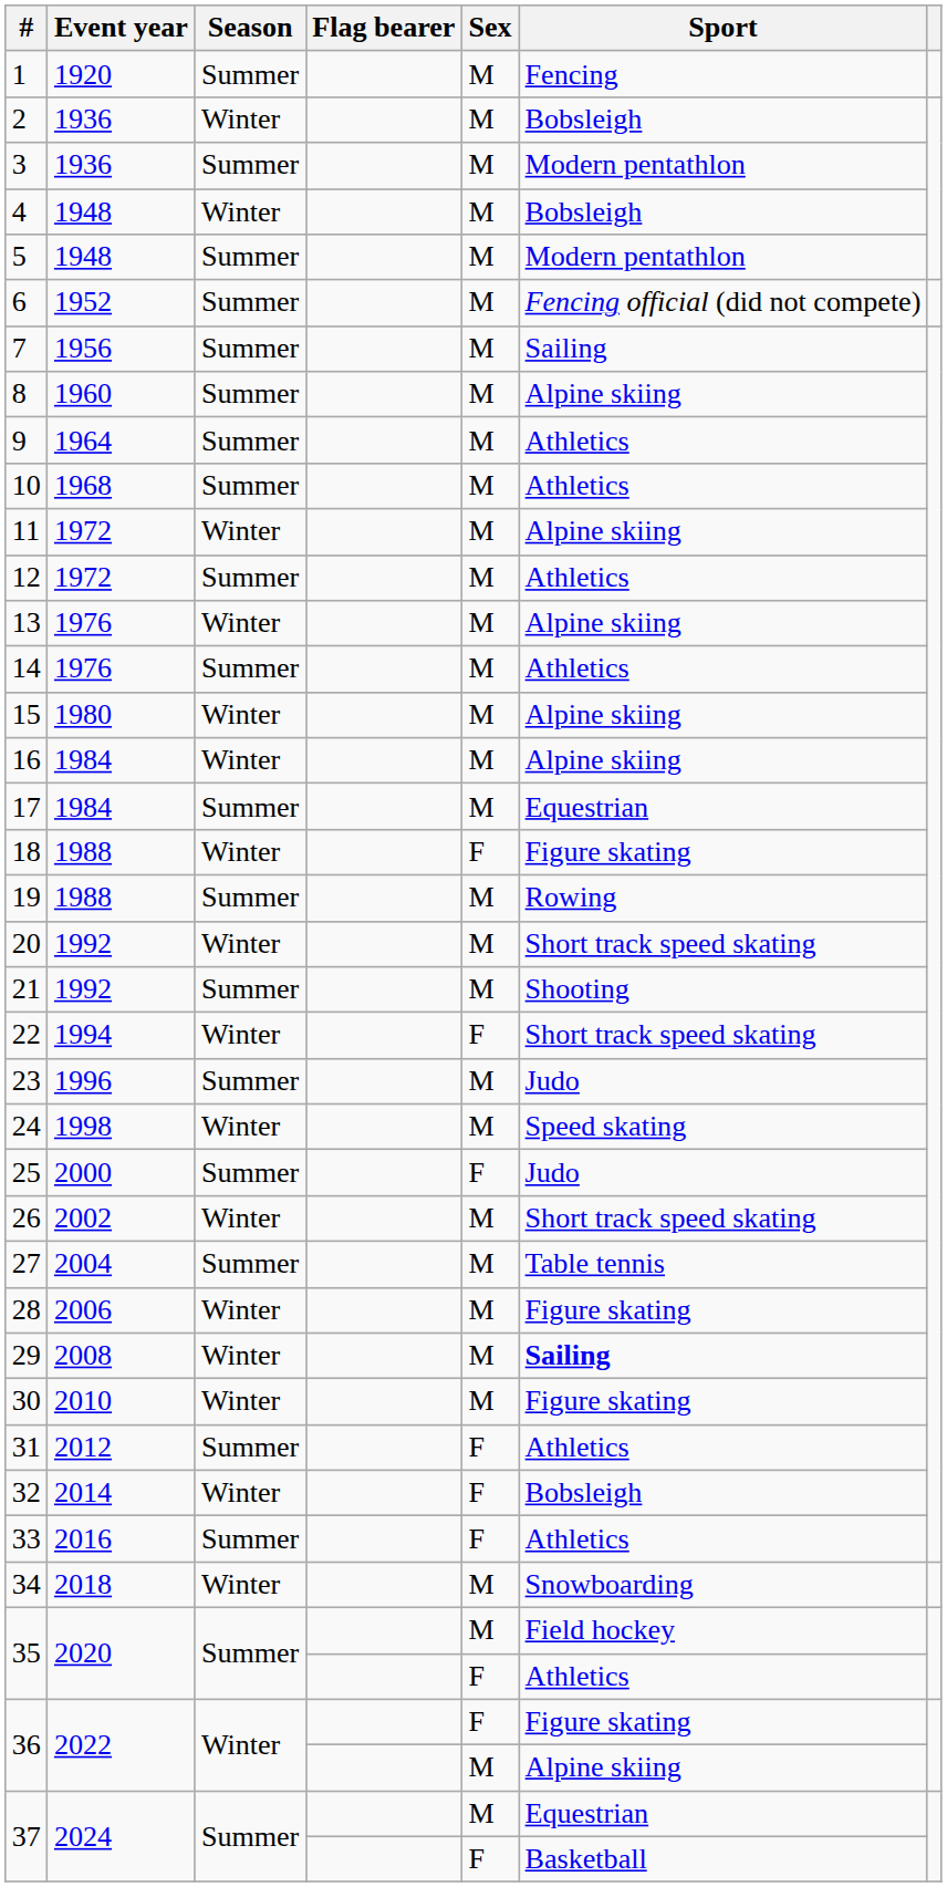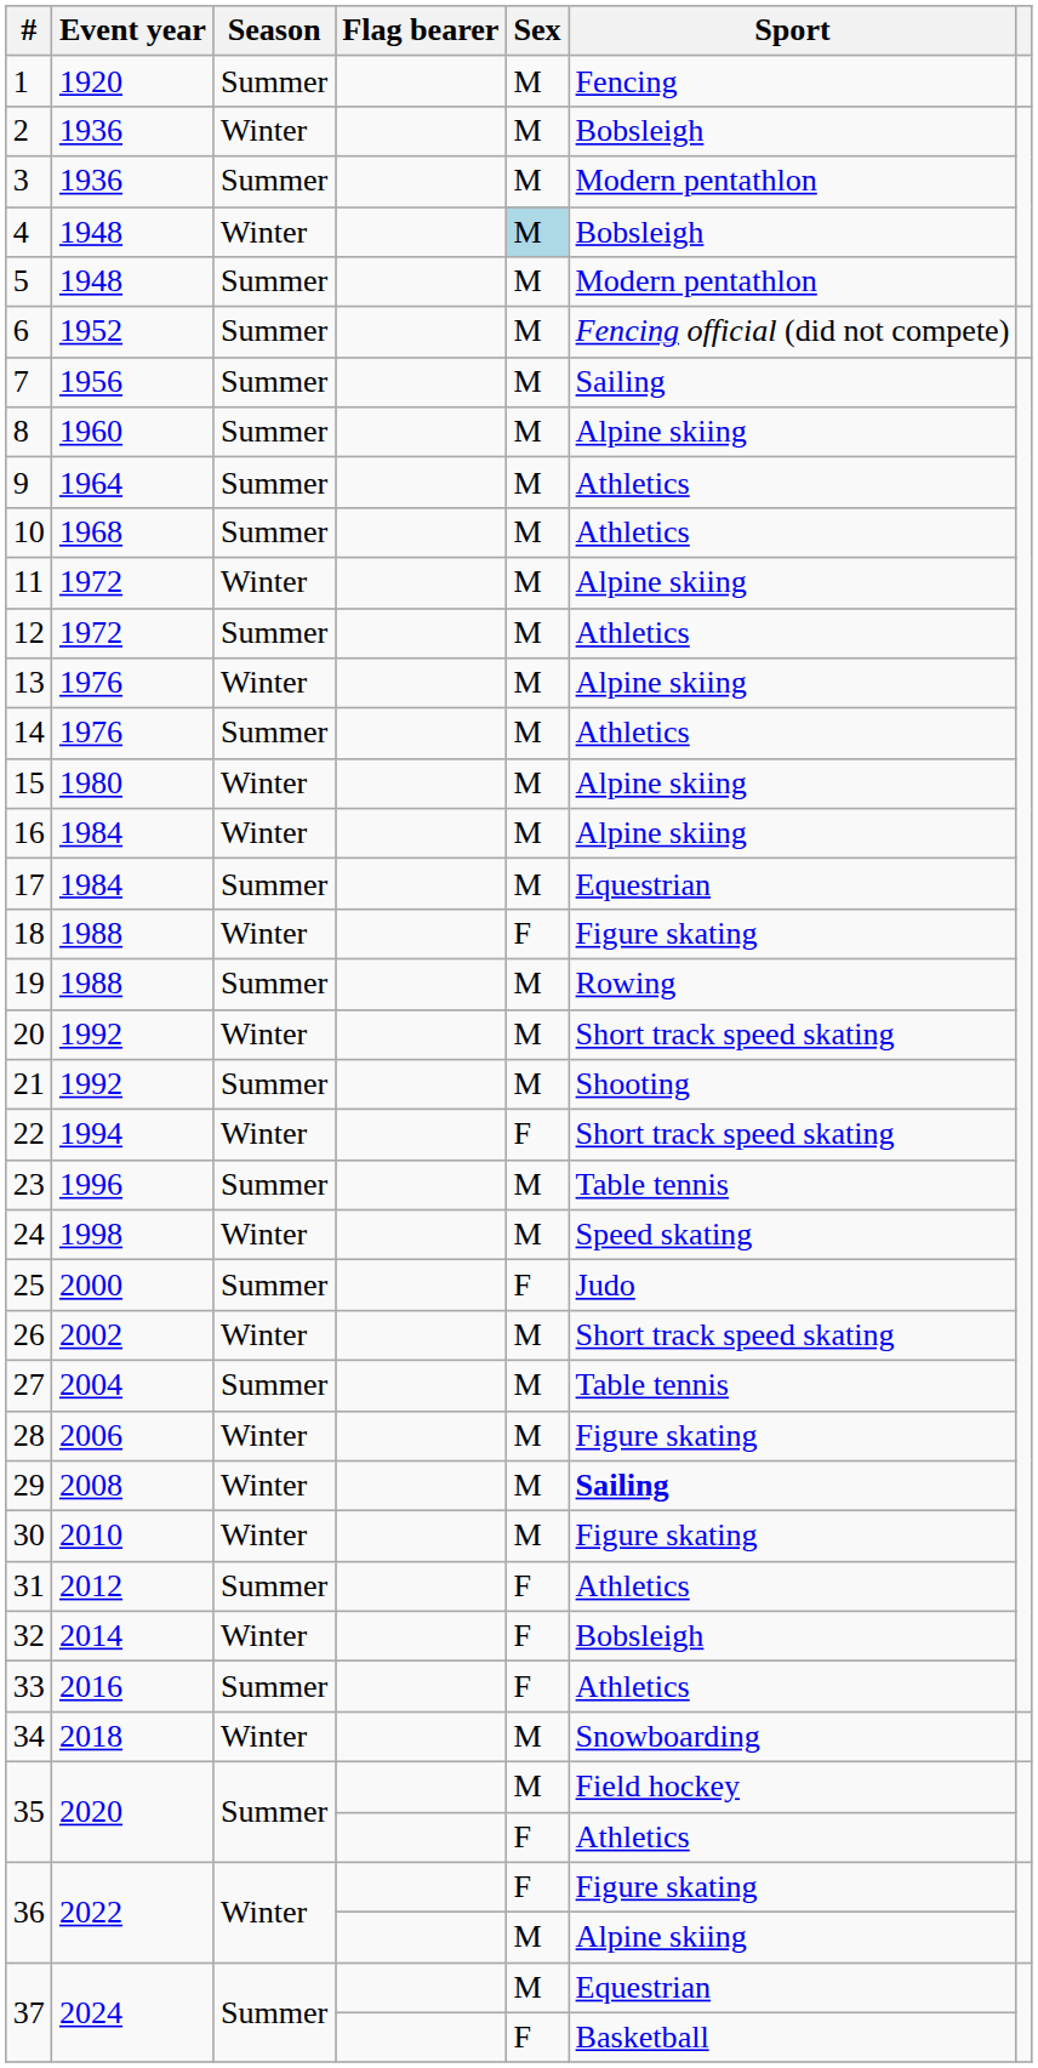 <table class="wikitable sortable">
 <tr>
 <th>#</th>
 <th>Event year</th>
 <th>Season</th>
 <th>Flag bearer</th>
 <th>Sex</th>
 <th>Sport</th>
 <th></th>
 </tr>
 <tr>
 <td>1</td>
 <td><a href='#'>1920</a></td>
 <td>Summer</td>
 <td></td>
 <td>M</td>
 <td><a href='#'>Fencing</a></td>
 <td></td>
 </tr>
 <tr>
 <td>2</td>
 <td><a href='#'>1936</a></td>
 <td>Winter</td>
 <td></td>
 <td>M</td>
 <td><a href='#'>Bobsleigh</a></td>
 <td rowspan=4></td>
 </tr>
 <tr>
 <td>3</td>
 <td><a href='#'>1936</a></td>
 <td>Summer</td>
 <td></td>
 <td>M</td>
 <td><a href='#'>Modern pentathlon</a></td>
 </tr>
 <tr>
 <td>4</td>
 <td><a href='#'>1948</a></td>
 <td>Winter</td>
 <td></td>
-<td>M</td>
+<td style="background: lightblue;">M</td>
 <td><a href='#'>Bobsleigh</a></td>
 </tr>
 <tr>
 <td>5</td>
 <td><a href='#'>1948</a></td>
 <td>Summer</td>
 <td></td>
 <td>M</td>
 <td><a href='#'>Modern pentathlon</a></td>
 </tr>
 <tr>
 <td>6</td>
 <td><a href='#'>1952</a></td>
 <td>Summer</td>
 <td></td>
 <td>M</td>
 <td><em><a href='#'>Fencing</a> official</em> (did not compete)</td>
 <td></td>
 </tr>
 <tr>
 <td>7</td>
 <td><a href='#'>1956</a></td>
 <td>Summer</td>
 <td></td>
 <td>M</td>
 <td><a href='#'>Sailing</a></td>
 <td rowspan=27></td>
 </tr>
 <tr>
 <td>8</td>
 <td><a href='#'>1960</a></td>
 <td>Summer</td>
 <td></td>
 <td>M</td>
 <td><a href='#'>Alpine skiing</a></td>
 </tr>
 <tr>
 <td>9</td>
 <td><a href='#'>1964</a></td>
 <td>Summer</td>
 <td></td>
 <td>M</td>
 <td><a href='#'>Athletics</a></td>
 </tr>
 <tr>
 <td>10</td>
 <td><a href='#'>1968</a></td>
 <td>Summer</td>
 <td></td>
 <td>M</td>
 <td><a href='#'>Athletics</a></td>
 </tr>
 <tr>
 <td>11</td>
 <td><a href='#'>1972</a></td>
 <td>Winter</td>
 <td></td>
 <td>M</td>
 <td><a href='#'>Alpine skiing</a></td>
 </tr>
 <tr>
 <td>12</td>
 <td><a href='#'>1972</a></td>
 <td>Summer</td>
 <td></td>
 <td>M</td>
 <td><a href='#'>Athletics</a></td>
 </tr>
 <tr>
 <td>13</td>
 <td><a href='#'>1976</a></td>
 <td>Winter</td>
 <td></td>
 <td>M</td>
 <td><a href='#'>Alpine skiing</a></td>
 </tr>
 <tr>
 <td>14</td>
 <td><a href='#'>1976</a></td>
 <td>Summer</td>
 <td></td>
 <td>M</td>
 <td><a href='#'>Athletics</a></td>
 </tr>
 <tr>
 <td>15</td>
 <td><a href='#'>1980</a></td>
 <td>Winter</td>
 <td></td>
 <td>M</td>
 <td><a href='#'>Alpine skiing</a></td>
 </tr>
 <tr>
 <td>16</td>
 <td><a href='#'>1984</a></td>
 <td>Winter</td>
 <td></td>
 <td>M</td>
 <td><a href='#'>Alpine skiing</a></td>
 </tr>
 <tr>
 <td>17</td>
 <td><a href='#'>1984</a></td>
 <td>Summer</td>
 <td></td>
 <td>M</td>
 <td><a href='#'>Equestrian</a></td>
 </tr>
 <tr>
 <td>18</td>
 <td><a href='#'>1988</a></td>
 <td>Winter</td>
 <td></td>
 <td>F</td>
 <td><a href='#'>Figure skating</a></td>
 </tr>
 <tr>
 <td>19</td>
 <td><a href='#'>1988</a></td>
 <td>Summer</td>
 <td></td>
 <td>M</td>
 <td><a href='#'>Rowing</a></td>
 </tr>
 <tr>
 <td>20</td>
 <td><a href='#'>1992</a></td>
 <td>Winter</td>
 <td></td>
 <td>M</td>
 <td><a href='#'>Short track speed skating</a></td>
 </tr>
 <tr>
 <td>21</td>
 <td><a href='#'>1992</a></td>
 <td>Summer</td>
 <td></td>
 <td>M</td>
 <td><a href='#'>Shooting</a></td>
 </tr>
 <tr>
 <td>22</td>
 <td><a href='#'>1994</a></td>
 <td>Winter</td>
 <td></td>
 <td>F</td>
 <td><a href='#'>Short track speed skating</a></td>
 </tr>
 <tr>
 <td>23</td>
 <td><a href='#'>1996</a></td>
 <td>Summer</td>
 <td></td>
 <td>M</td>
-<td><a href='#'>Judo</a></td>
+<td><a href='#'>Table tennis</a></td>
 </tr>
 <tr>
 <td>24</td>
 <td><a href='#'>1998</a></td>
 <td>Winter</td>
 <td></td>
 <td>M</td>
 <td><a href='#'>Speed skating</a></td>
 </tr>
 <tr>
 <td>25</td>
 <td><a href='#'>2000</a></td>
 <td>Summer</td>
 <td></td>
 <td>F</td>
 <td><a href='#'>Judo</a></td>
 </tr>
 <tr>
 <td>26</td>
 <td><a href='#'>2002</a></td>
 <td>Winter</td>
 <td></td>
 <td>M</td>
 <td><a href='#'>Short track speed skating</a></td>
 </tr>
 <tr>
 <td>27</td>
 <td><a href='#'>2004</a></td>
 <td>Summer</td>
 <td></td>
 <td>M</td>
 <td><a href='#'>Table tennis</a></td>
 </tr>
 <tr>
 <td>28</td>
 <td><a href='#'>2006</a></td>
 <td>Winter</td>
 <td></td>
 <td>M</td>
 <td><a href='#'>Figure skating</a></td>
 </tr>
 <tr>
 <td>29</td>
 <td><a href='#'>2008</a></td>
 <td>Winter</td>
 <td></td>
 <td>M</td>
 <td><strong><a href='#'>Sailing</a></strong></td>
 </tr>
 <tr>
 <td>30</td>
 <td><a href='#'>2010</a></td>
 <td>Winter</td>
 <td></td>
 <td>M</td>
 <td><a href='#'>Figure skating</a></td>
 </tr>
 <tr>
 <td>31</td>
 <td><a href='#'>2012</a></td>
 <td>Summer</td>
 <td></td>
 <td>F</td>
 <td><a href='#'>Athletics</a></td>
 </tr>
 <tr>
 <td>32</td>
 <td><a href='#'>2014</a></td>
 <td>Winter</td>
 <td></td>
 <td>F</td>
 <td><a href='#'>Bobsleigh</a></td>
 </tr>
 <tr>
 <td>33</td>
 <td><a href='#'>2016</a></td>
 <td>Summer</td>
 <td></td>
 <td>F</td>
 <td><a href='#'>Athletics</a></td>
 </tr>
 <tr>
 <td>34</td>
 <td><a href='#'>2018</a></td>
 <td>Winter</td>
 <td></td>
 <td>M</td>
 <td><a href='#'>Snowboarding</a></td>
 <td></td>
 </tr>
 <tr>
 <td rowspan="2">35</td>
 <td rowspan="2"><a href='#'>2020</a></td>
 <td rowspan="2">Summer</td>
 <td></td>
 <td>M</td>
 <td><a href='#'>Field hockey</a></td>
 <td rowspan=2></td>
 </tr>
 <tr>
 <td></td>
 <td>F</td>
 <td><a href='#'>Athletics</a></td>
 </tr>
 <tr>
 <td rowspan="2">36</td>
 <td rowspan="2"><a href='#'>2022</a></td>
 <td rowspan="2">Winter</td>
 <td></td>
 <td>F</td>
 <td><a href='#'>Figure skating</a></td>
 <td rowspan=2></td>
 </tr>
 <tr>
 <td></td>
 <td>M</td>
 <td><a href='#'>Alpine skiing</a></td>
 </tr>
 <tr>
 <td rowspan="2">37</td>
 <td rowspan="2"><a href='#'>2024</a></td>
 <td rowspan="2">Summer</td>
 <td></td>
 <td>M</td>
 <td><a href='#'>Equestrian</a></td>
 <td rowspan=2></td>
 </tr>
 <tr>
 <td></td>
 <td>F</td>
 <td><a href='#'>Basketball</a></td>
 </tr>
 </table>
